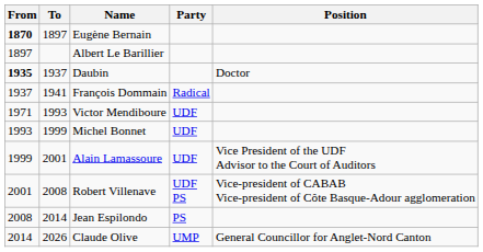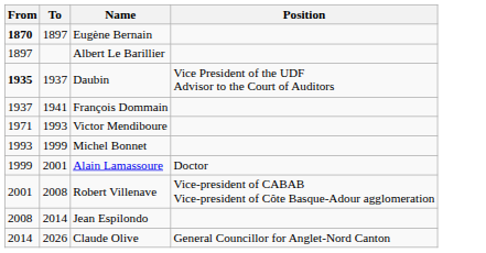 <table class="wikitable">
 <tr>
 <th>From</th>
 <th>To</th>
 <th>Name</th>
-<th>Party</th>
 <th>Position</th>
 </tr>
 <tr>
 <td><strong>1870</strong></td>
 <td>1897</td>
 <td>Eugène Bernain</td>
 <td></td>
-<td></td>
 </tr>
 <tr>
 <td>1897</td>
 <td></td>
 <td>Albert Le Barillier</td>
 <td></td>
-<td></td>
 </tr>
 <tr>
 <td><strong>1935</strong></td>
 <td>1937</td>
 <td>Daubin</td>
-<td></td>
-<td>Doctor</td>
+<td>Vice President of the UDF<br> Advisor to the Court of Auditors</td>
 </tr>
 <tr>
 <td>1937</td>
 <td>1941</td>
 <td>François Dommain</td>
-<td><a href='#'>Radical</a></td>
 <td></td>
 </tr>
 <tr>
 <td>1971</td>
 <td>1993</td>
 <td>Victor Mendiboure</td>
-<td><a href='#'>UDF</a></td>
 <td></td>
 </tr>
 <tr>
 <td>1993</td>
 <td>1999</td>
 <td>Michel Bonnet</td>
-<td><a href='#'>UDF</a></td>
 <td></td>
 </tr>
 <tr>
 <td>1999</td>
 <td>2001</td>
 <td><a href='#'>Alain Lamassoure</a></td>
-<td><a href='#'>UDF</a></td>
-<td>Vice President of the UDF<br> Advisor to the Court of Auditors</td>
+<td>Doctor</td>
 </tr>
 <tr>
 <td>2001</td>
 <td>2008</td>
 <td>Robert Villenave</td>
-<td><a href='#'>UDF</a><br><a href='#'>PS</a></td>
 <td>Vice-president of CABAB<br>Vice-president of Côte Basque-Adour agglomeration</td>
 </tr>
 <tr>
 <td>2008</td>
 <td>2014</td>
 <td>Jean Espilondo</td>
-<td><a href='#'>PS</a></td>
 <td></td>
 </tr>
 <tr>
 <td>2014</td>
 <td>2026</td>
 <td>Claude Olive</td>
-<td><a href='#'>UMP</a></td>
 <td>General Councillor for Anglet-Nord Canton</td>
 </tr>
 </table>
